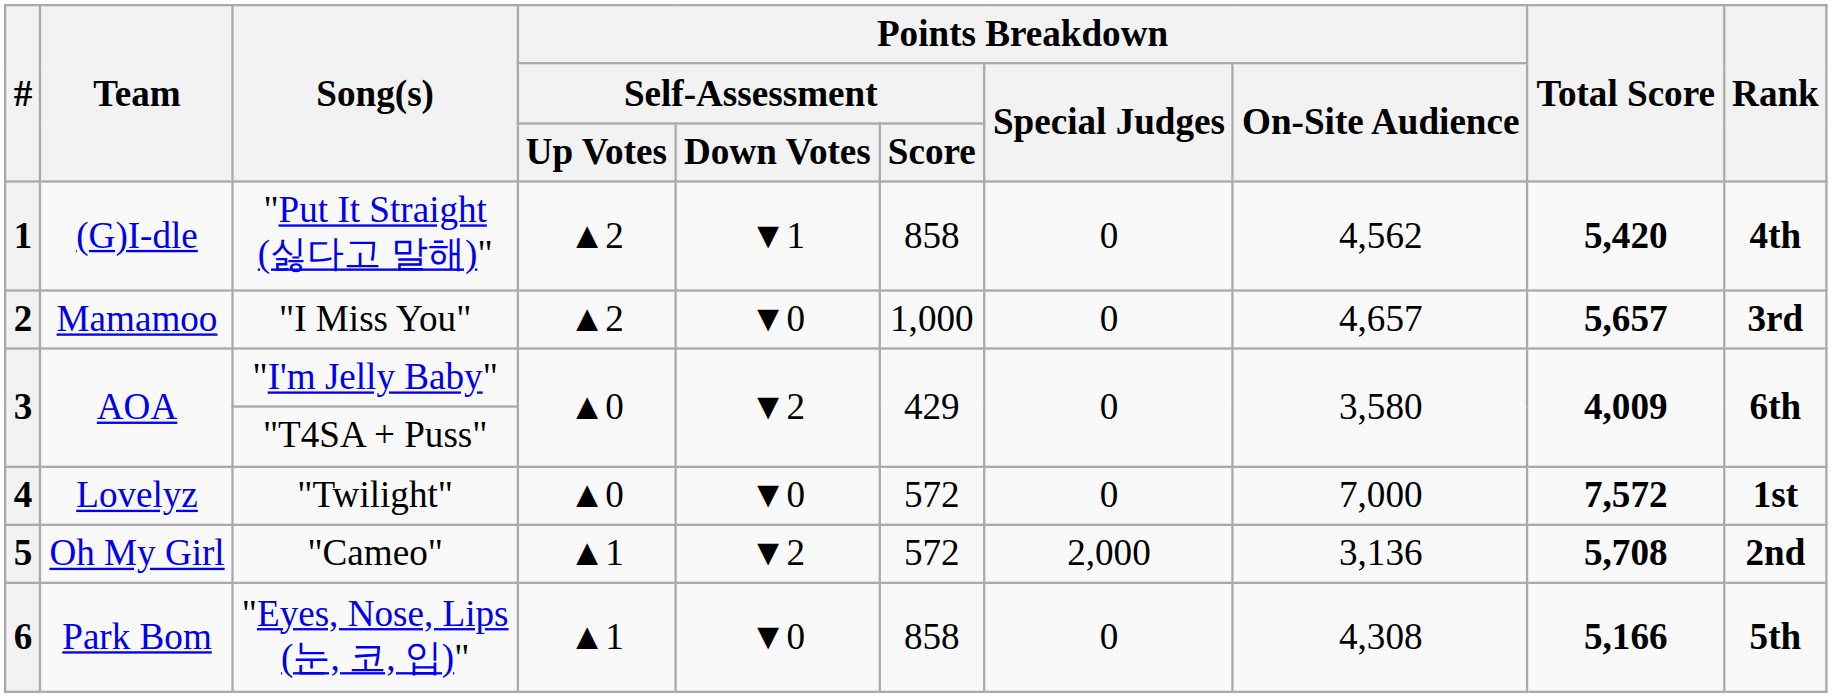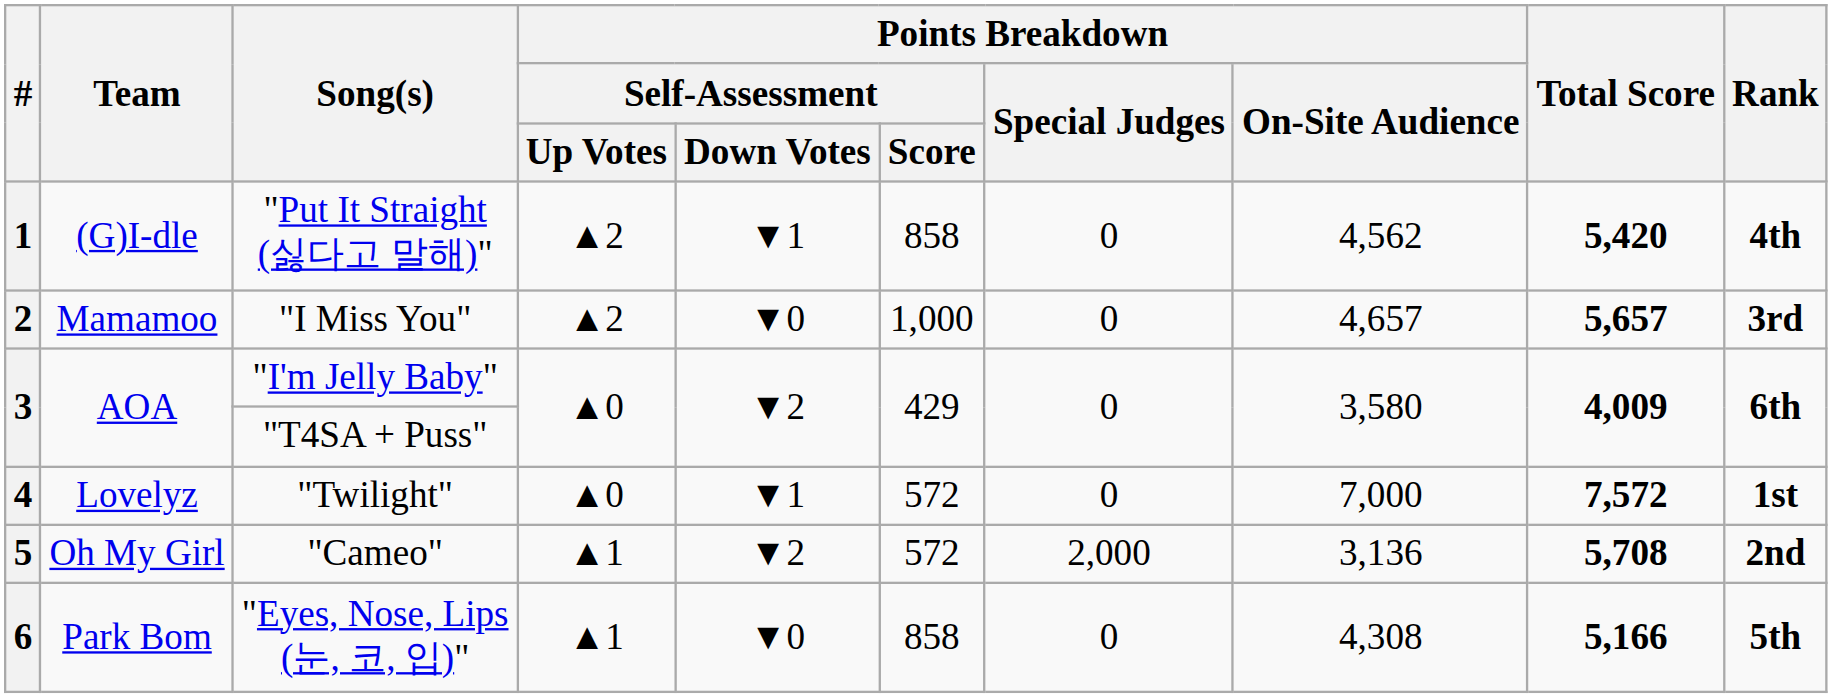 <table class="wikitable plainrowheaders sortable" style="text-align:center">
 <tr>
 <th scope="col" rowspan="3">#</th>
 <th scope="col" rowspan="3">Team</th>
 <th scope="col" rowspan="3">Song(s)</th>
 <th scope="col" colspan="5">Points Breakdown</th>
 <th scope="col" rowspan="3">Total Score<br></th>
 <th scope="col" rowspan="3">Rank</th>
 </tr>
 <tr>
 <th scope="col" colspan="3">Self-Assessment<br></th>
 <th scope="col" rowspan="2">Special Judges<br></th>
 <th scope="col" rowspan="2">On-Site Audience<br></th>
 </tr>
 <tr>
 <th scope="col">Up Votes</th>
 <th scope="col">Down Votes</th>
 <th scope="col">Score</th>
 </tr>
 <tr>
 <th scope="row" style="text-align:center"><strong>1</strong></th>
 <td><a href='#'>(G)I-dle</a></td>
 <td>"<a href='#'>Put It Straight<br>(싫다고 말해)</a>"</td>
 <td>▲2</td>
 <td>▼1</td>
 <td>858</td>
 <td>0</td>
 <td>4,562</td>
 <td><strong>5,420</strong></td>
 <td><strong>4th</strong></td>
 </tr>
 <tr>
 <th scope="row" style="text-align:center"><strong>2</strong></th>
 <td><a href='#'>Mamamoo</a></td>
 <td>"I Miss You"</td>
 <td>▲2</td>
 <td>▼0</td>
 <td>1,000</td>
 <td>0</td>
 <td>4,657</td>
 <td><strong>5,657</strong></td>
 <td><strong>3rd</strong></td>
 </tr>
 <tr>
 <th scope="row" rowspan="2" style="text-align:center"><strong>3</strong></th>
 <td rowspan="2"><a href='#'>AOA</a></td>
 <td>"<a href='#'>I'm Jelly Baby</a>"</td>
 <td rowspan="2">▲0</td>
 <td rowspan="2">▼2</td>
 <td rowspan="2">429</td>
 <td rowspan="2">0</td>
 <td rowspan="2">3,580</td>
 <td rowspan="2"><strong>4,009</strong></td>
 <td rowspan="2"><strong>6th</strong></td>
 </tr>
 <tr>
 <td>"T4SA + Puss"</td>
 </tr>
 <tr>
 <th scope="row" style="text-align:center"><strong>4</strong></th>
 <td><a href='#'>Lovelyz</a></td>
 <td>"Twilight"</td>
 <td>▲0</td>
-<td>▼0</td>
+<td>▼1</td>
 <td>572</td>
 <td>0</td>
 <td>7,000</td>
 <td><strong>7,572</strong></td>
 <td><strong>1st</strong></td>
 </tr>
 <tr>
 <th scope="row" style="text-align:center"><strong>5</strong></th>
 <td><a href='#'>Oh My Girl</a></td>
 <td>"Cameo"</td>
 <td>▲1</td>
 <td>▼2</td>
 <td>572</td>
 <td>2,000</td>
 <td>3,136</td>
 <td><strong>5,708</strong></td>
 <td><strong>2nd</strong></td>
 </tr>
 <tr>
 <th scope="row" style="text-align:center"><strong>6</strong></th>
 <td><a href='#'>Park Bom</a></td>
 <td>"<a href='#'>Eyes, Nose, Lips<br>(눈, 코, 입)</a>"</td>
 <td>▲1</td>
 <td>▼0</td>
 <td>858</td>
 <td>0</td>
 <td>4,308</td>
 <td><strong>5,166</strong></td>
 <td><strong>5th</strong></td>
 </tr>
 </table>
